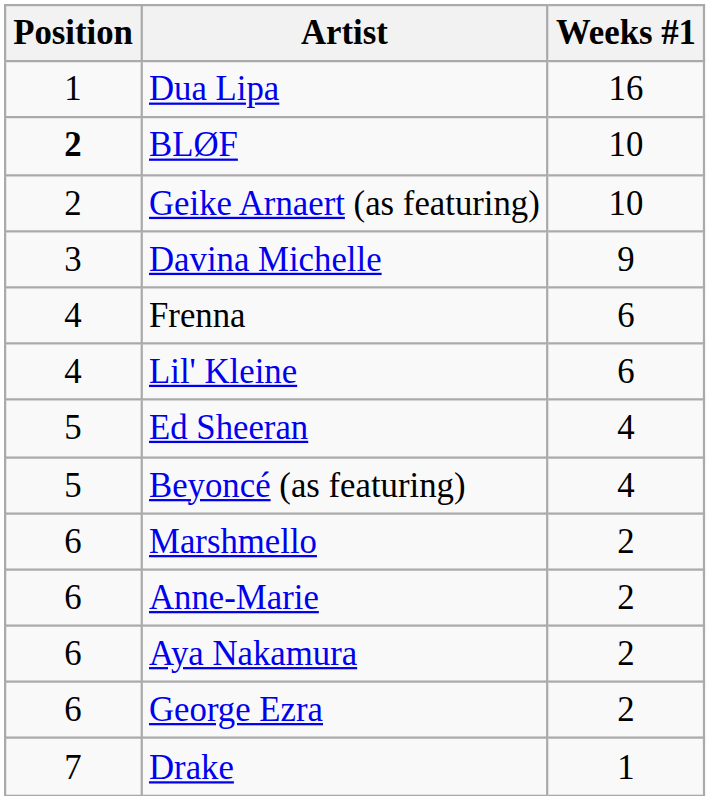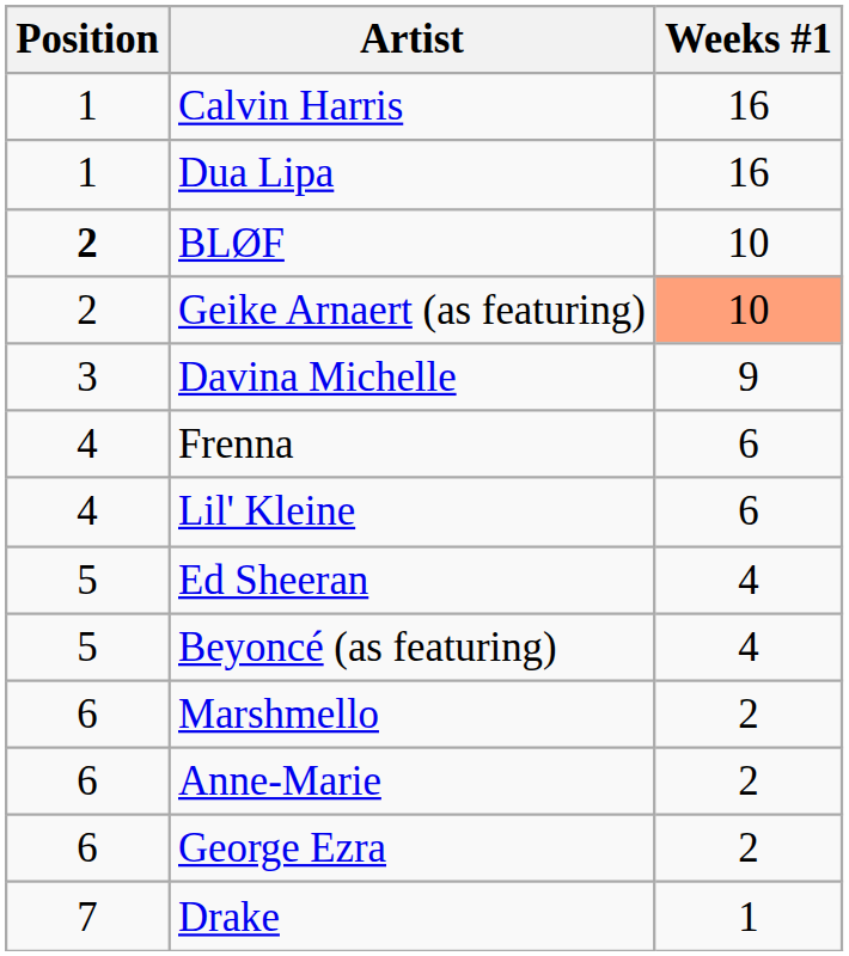 <table class="wikitable sortable" style="font-size:97%;">
 <tr>
 <th>Position</th>
 <th>Artist</th>
 <th>Weeks #1</th>
+</tr>
+<tr>
+<td align="center">1</td>
+<td><a href='#'>Calvin Harris</a></td>
+<td align="center">16</td>
 </tr>
 <tr>
 <td align="center">1</td>
 <td><a href='#'>Dua Lipa</a></td>
 <td align="center">16</td>
 </tr>
 <tr>
 <td align="center"><strong>2</strong></td>
 <td><a href='#'>BLØF</a></td>
 <td align="center">10</td>
 </tr>
 <tr>
 <td align="center">2</td>
 <td><a href='#'>Geike Arnaert</a> (as featuring)</td>
-<td align="center">10</td>
+<td align="center" style="background: lightsalmon;">10</td>
 </tr>
 <tr>
 <td align="center">3</td>
 <td><a href='#'>Davina Michelle</a></td>
 <td align="center">9</td>
 </tr>
 <tr>
 <td align="center">4</td>
 <td>Frenna</td>
 <td align="center">6</td>
 </tr>
 <tr>
 <td align="center">4</td>
 <td><a href='#'>Lil' Kleine</a></td>
 <td align="center">6</td>
 </tr>
 <tr>
 <td align="center">5</td>
 <td><a href='#'>Ed Sheeran</a></td>
 <td align="center">4</td>
 </tr>
 <tr>
 <td align="center">5</td>
 <td><a href='#'>Beyoncé</a> (as featuring)</td>
 <td align="center">4</td>
 </tr>
 <tr>
 <td align="center">6</td>
 <td><a href='#'>Marshmello</a></td>
 <td align="center">2</td>
 </tr>
 <tr>
 <td align="center">6</td>
 <td><a href='#'>Anne-Marie</a></td>
 <td align="center">2</td>
 </tr>
 <tr>
 <td align="center">6</td>
-<td><a href='#'>Aya Nakamura</a></td>
-<td align="center">2</td>
-</tr>
-<tr>
-<td align="center">6</td>
 <td><a href='#'>George Ezra</a></td>
 <td align="center">2</td>
 </tr>
 <tr>
 <td align="center">7</td>
 <td><a href='#'>Drake</a></td>
 <td align="center">1</td>
 </tr>
 </table>
